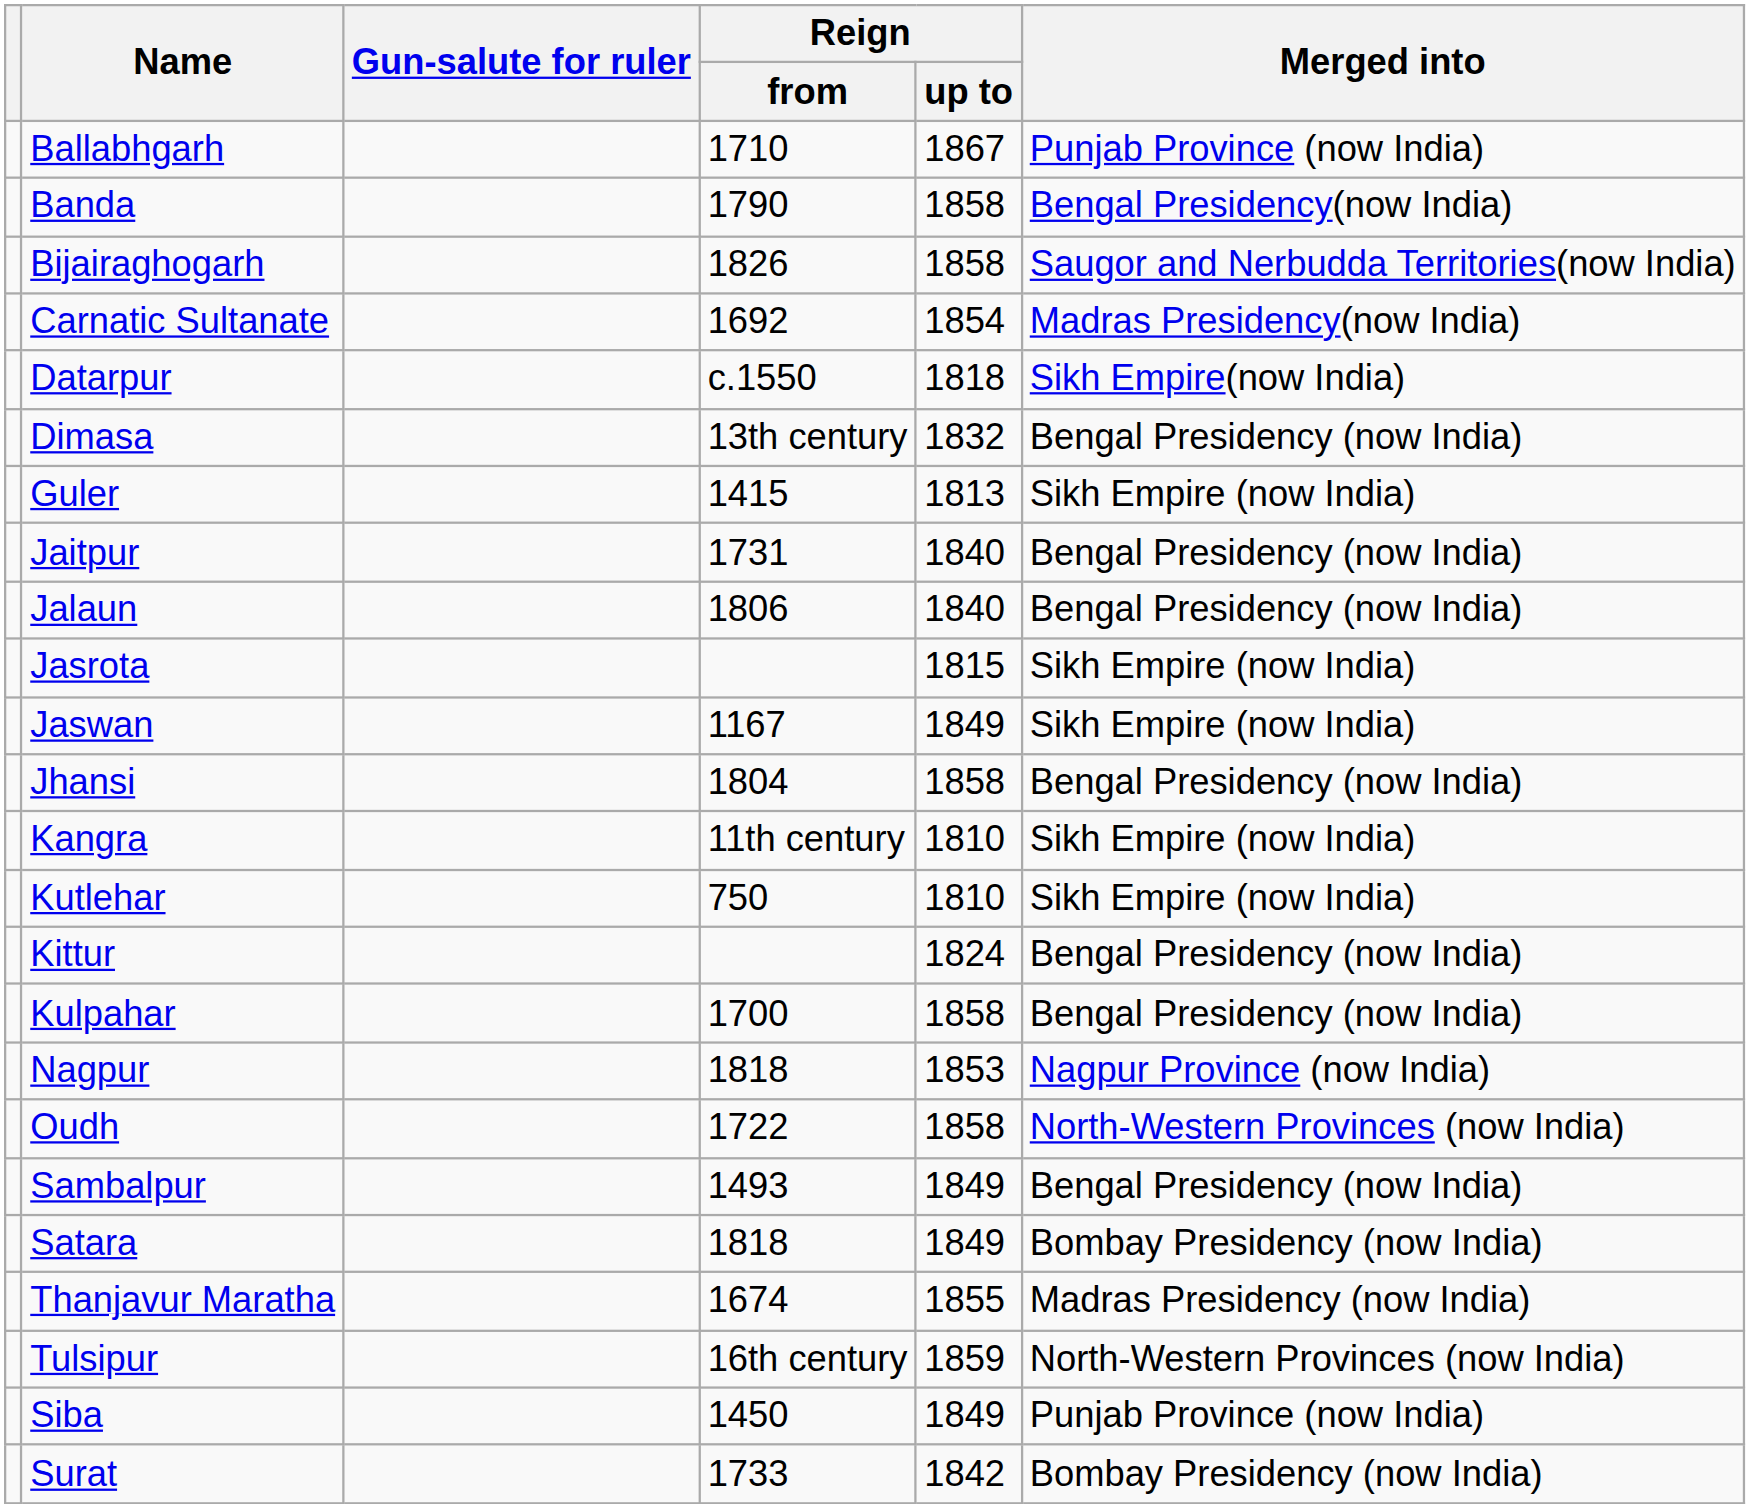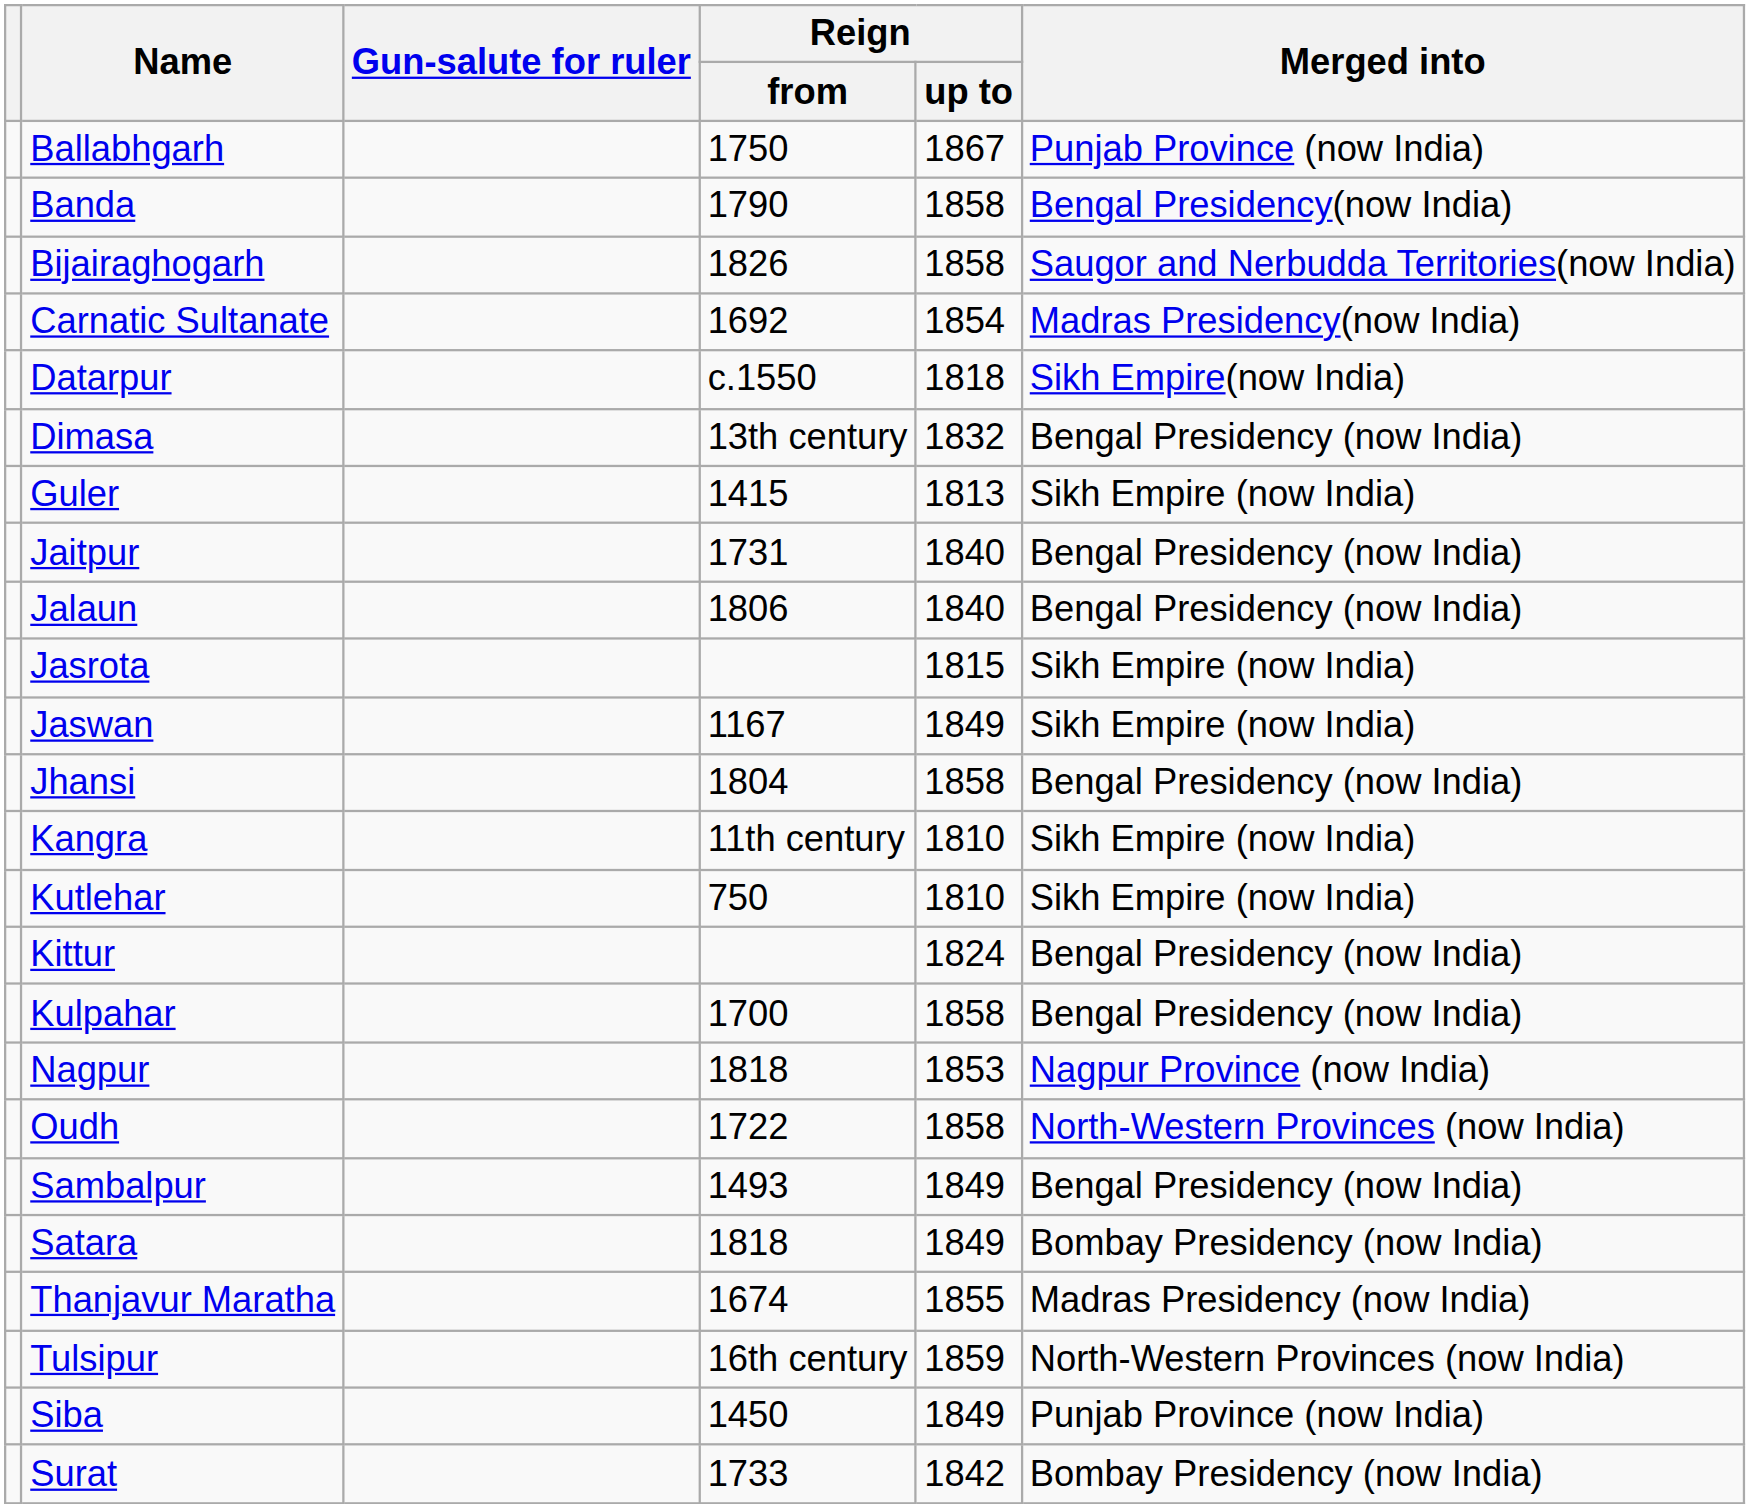 <table class="wikitable sortable">
 <tr>
 <th rowspan="2"></th>
 <th rowspan="2">Name</th>
 <th rowspan="2"><a href='#'>Gun-salute for ruler</a></th>
 <th colspan="2">Reign</th>
 <th rowspan="2">Merged into</th>
 </tr>
 <tr>
 <th>from</th>
 <th>up to</th>
 </tr>
 <tr>
 <td></td>
 <td><a href='#'>Ballabhgarh</a></td>
 <td></td>
-<td>1710</td>
+<td>1750</td>
 <td>1867</td>
 <td><a href='#'>Punjab Province</a> (now India)</td>
 </tr>
 <tr>
 <td></td>
 <td><a href='#'>Banda</a></td>
 <td></td>
 <td>1790</td>
 <td>1858</td>
 <td><a href='#'>Bengal Presidency</a>(now India)</td>
 </tr>
 <tr>
 <td></td>
 <td><a href='#'>Bijairaghogarh</a></td>
 <td></td>
 <td>1826</td>
 <td>1858</td>
 <td><a href='#'>Saugor and Nerbudda Territories</a>(now India)</td>
 </tr>
 <tr>
 <td></td>
 <td><a href='#'>Carnatic Sultanate</a></td>
 <td></td>
 <td>1692</td>
 <td>1854</td>
 <td><a href='#'>Madras Presidency</a>(now India)</td>
 </tr>
 <tr>
 <td></td>
 <td><a href='#'>Datarpur</a></td>
 <td></td>
 <td>c.1550</td>
 <td>1818</td>
 <td><a href='#'>Sikh Empire</a>(now India)</td>
 </tr>
 <tr>
 <td></td>
 <td><a href='#'>Dimasa</a></td>
 <td></td>
 <td>13th century</td>
 <td>1832</td>
 <td>Bengal Presidency (now India)</td>
 </tr>
 <tr>
 <td></td>
 <td><a href='#'>Guler</a></td>
 <td></td>
 <td>1415</td>
 <td>1813</td>
 <td>Sikh Empire (now India)</td>
 </tr>
 <tr>
 <td></td>
 <td><a href='#'>Jaitpur</a></td>
 <td></td>
 <td>1731</td>
 <td>1840</td>
 <td>Bengal Presidency (now India)</td>
 </tr>
 <tr>
 <td></td>
 <td><a href='#'>Jalaun</a></td>
 <td></td>
 <td>1806</td>
 <td>1840</td>
 <td>Bengal Presidency (now India)</td>
 </tr>
 <tr>
 <td></td>
 <td><a href='#'>Jasrota</a></td>
 <td></td>
 <td></td>
 <td>1815</td>
 <td>Sikh Empire (now India)</td>
 </tr>
 <tr>
 <td></td>
 <td><a href='#'>Jaswan</a></td>
 <td></td>
 <td>1167</td>
 <td>1849</td>
 <td>Sikh Empire (now India)</td>
 </tr>
 <tr>
 <td></td>
 <td><a href='#'>Jhansi</a></td>
 <td></td>
 <td>1804</td>
 <td>1858</td>
 <td>Bengal Presidency (now India)</td>
 </tr>
 <tr>
 <td></td>
 <td><a href='#'>Kangra</a></td>
 <td></td>
 <td>11th century</td>
 <td>1810</td>
 <td>Sikh Empire (now India)</td>
 </tr>
 <tr>
 <td></td>
 <td><a href='#'>Kutlehar</a></td>
 <td></td>
 <td>750</td>
 <td>1810</td>
 <td>Sikh Empire (now India)</td>
 </tr>
 <tr>
 <td></td>
 <td><a href='#'>Kittur</a></td>
 <td></td>
 <td></td>
 <td>1824</td>
 <td>Bengal Presidency (now India)</td>
 </tr>
 <tr>
 <td></td>
 <td><a href='#'>Kulpahar</a></td>
 <td></td>
 <td>1700</td>
 <td>1858</td>
 <td>Bengal Presidency (now India)</td>
 </tr>
 <tr>
 <td></td>
 <td><a href='#'>Nagpur</a></td>
 <td></td>
 <td>1818</td>
 <td>1853</td>
 <td><a href='#'>Nagpur Province</a> (now India)</td>
 </tr>
 <tr>
 <td></td>
 <td><a href='#'>Oudh</a></td>
 <td></td>
 <td>1722</td>
 <td>1858</td>
 <td><a href='#'>North-Western Provinces</a> (now India)</td>
 </tr>
 <tr>
 <td></td>
 <td><a href='#'>Sambalpur</a></td>
 <td></td>
 <td>1493</td>
 <td>1849</td>
 <td>Bengal Presidency (now India)</td>
 </tr>
 <tr>
 <td></td>
 <td><a href='#'>Satara</a></td>
 <td></td>
 <td>1818</td>
 <td>1849</td>
 <td>Bombay Presidency (now India)</td>
 </tr>
 <tr>
 <td></td>
 <td><a href='#'>Thanjavur Maratha</a></td>
 <td></td>
 <td>1674</td>
 <td>1855</td>
 <td>Madras Presidency (now India)</td>
 </tr>
 <tr>
 <td></td>
 <td><a href='#'>Tulsipur</a></td>
 <td></td>
 <td>16th century</td>
 <td>1859</td>
 <td>North-Western Provinces (now India)</td>
 </tr>
 <tr>
 <td></td>
 <td><a href='#'>Siba</a></td>
 <td></td>
 <td>1450</td>
 <td>1849</td>
 <td>Punjab Province (now India)</td>
 </tr>
 <tr>
 <td></td>
 <td><a href='#'>Surat</a></td>
 <td></td>
 <td>1733</td>
 <td>1842</td>
 <td>Bombay Presidency (now India)</td>
 </tr>
 </table>
